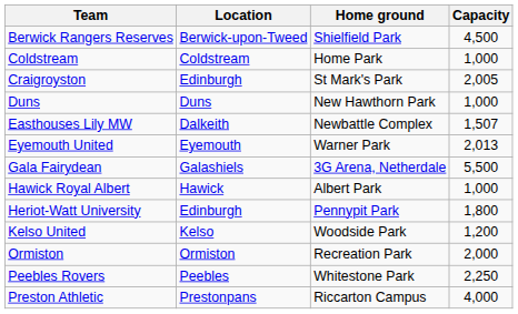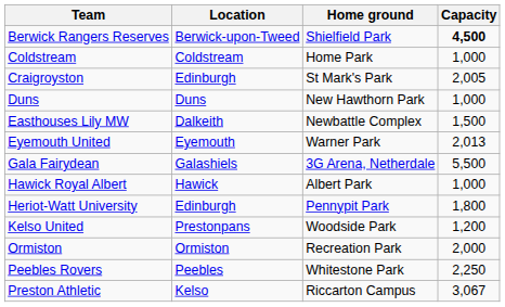 <table class="wikitable sortable">
 <tr>
 <th>Team</th>
 <th>Location</th>
 <th>Home ground</th>
 <th>Capacity</th>
 </tr>
 <tr>
 <td><a href='#'>Berwick Rangers Reserves</a></td>
 <td><a href='#'>Berwick-upon-Tweed</a></td>
 <td><a href='#'>Shielfield Park</a></td>
-<td align=center>4,500</td>
+<td align=center><strong>4,500</strong></td>
 </tr>
 <tr>
 <td><a href='#'>Coldstream</a></td>
 <td><a href='#'>Coldstream</a></td>
 <td>Home Park</td>
 <td align=center>1,000</td>
 </tr>
 <tr>
 <td><a href='#'>Craigroyston</a></td>
 <td><a href='#'>Edinburgh</a></td>
 <td>St Mark's Park</td>
 <td align=center>2,005</td>
 </tr>
 <tr>
 <td><a href='#'>Duns</a></td>
 <td><a href='#'>Duns</a></td>
 <td>New Hawthorn Park</td>
 <td align=center>1,000</td>
 </tr>
 <tr>
 <td><a href='#'>Easthouses Lily MW</a></td>
 <td><a href='#'>Dalkeith</a></td>
 <td>Newbattle Complex</td>
-<td align=center>1,507</td>
+<td align=center>1,500</td>
 </tr>
 <tr>
 <td><a href='#'>Eyemouth United</a></td>
 <td><a href='#'>Eyemouth</a></td>
 <td>Warner Park</td>
 <td align=center>2,013</td>
 </tr>
 <tr>
 <td><a href='#'>Gala Fairydean</a></td>
 <td><a href='#'>Galashiels</a></td>
 <td><a href='#'>3G Arena, Netherdale</a></td>
 <td align=center>5,500</td>
 </tr>
 <tr>
 <td><a href='#'>Hawick Royal Albert</a></td>
 <td><a href='#'>Hawick</a></td>
 <td>Albert Park</td>
 <td align=center>1,000</td>
 </tr>
 <tr>
 <td><a href='#'>Heriot-Watt University</a></td>
 <td><a href='#'>Edinburgh</a></td>
 <td><a href='#'>Pennypit Park</a></td>
 <td align=center>1,800</td>
 </tr>
 <tr>
 <td><a href='#'>Kelso United</a></td>
-<td><a href='#'>Kelso</a></td>
+<td><a href='#'>Prestonpans</a></td>
 <td>Woodside Park</td>
 <td align=center>1,200</td>
 </tr>
 <tr>
 <td><a href='#'>Ormiston</a></td>
 <td><a href='#'>Ormiston</a></td>
 <td>Recreation Park</td>
 <td align=center>2,000</td>
 </tr>
 <tr>
 <td><a href='#'>Peebles Rovers</a></td>
 <td><a href='#'>Peebles</a></td>
 <td>Whitestone Park</td>
 <td align=center>2,250</td>
 </tr>
 <tr>
 <td><a href='#'>Preston Athletic</a></td>
-<td><a href='#'>Prestonpans</a></td>
+<td><a href='#'>Kelso</a></td>
 <td>Riccarton Campus</td>
-<td align=center>4,000</td>
+<td align=center>3,067</td>
 </tr>
 </table>
